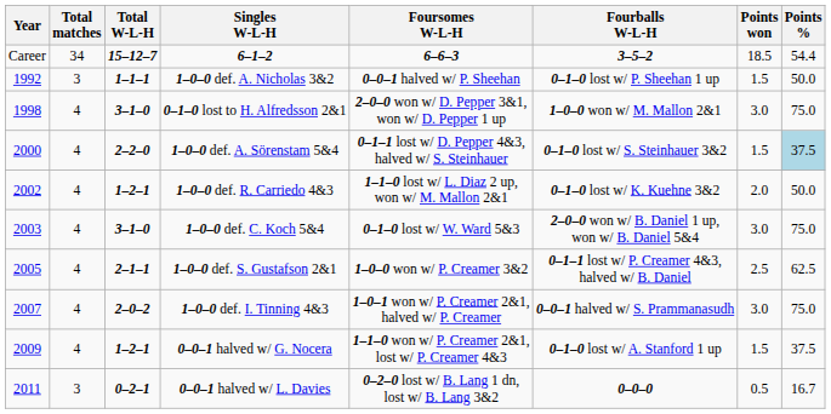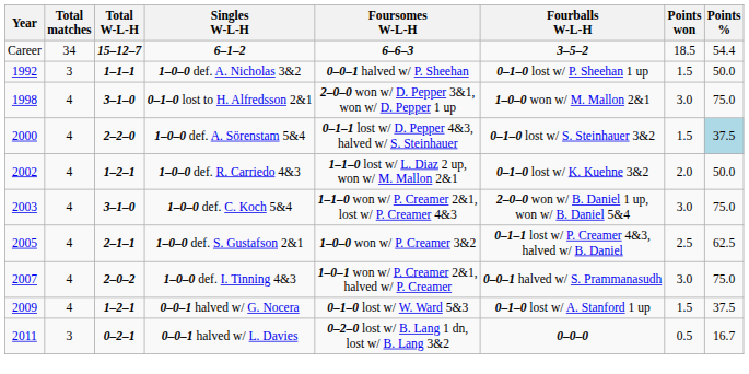 <table class="wikitable" style="text-align:center; font-size: 95%;">
 <tr>
 <th>Year</th>
 <th>Total<br>matches</th>
 <th>Total<br>W-L-H</th>
 <th>Singles<br>W-L-H</th>
 <th>Foursomes<br>W-L-H</th>
 <th>Fourballs<br>W-L-H</th>
 <th>Points<br>won</th>
 <th>Points<br>%</th>
 </tr>
 <tr>
 <td>Career</td>
 <td>34</td>
 <td><strong><em>15–12–7</em></strong></td>
 <td><strong><em>6–1–2</em></strong></td>
 <td><strong><em>6–6–3</em></strong></td>
 <td><strong><em>3–5–2</em></strong></td>
 <td>18.5</td>
 <td>54.4</td>
 </tr>
 <tr>
 <td><a href='#'>1992</a></td>
 <td>3</td>
 <td><strong><em>1–1–1</em></strong></td>
 <td><strong><em>1–0–0</em></strong> def. <a href='#'>A. Nicholas</a> 3&2</td>
 <td><strong><em>0–0–1</em></strong> halved w/ <a href='#'>P. Sheehan</a></td>
 <td><strong><em>0–1–0</em></strong> lost w/ <a href='#'>P. Sheehan</a> 1 up</td>
 <td>1.5</td>
 <td>50.0</td>
 </tr>
 <tr>
 <td><a href='#'>1998</a></td>
 <td>4</td>
 <td><strong><em>3–1–0</em></strong></td>
 <td><strong><em>0–1–0</em></strong> lost to <a href='#'>H. Alfredsson</a> 2&1</td>
 <td><strong><em>2–0–0</em></strong> won w/ <a href='#'>D. Pepper</a> 3&1,<br>won w/ <a href='#'>D. Pepper</a> 1 up</td>
 <td><strong><em>1–0–0</em></strong> won w/ <a href='#'>M. Mallon</a> 2&1</td>
 <td>3.0</td>
 <td>75.0</td>
 </tr>
 <tr>
 <td><a href='#'>2000</a></td>
 <td>4</td>
 <td><strong><em>2–2–0</em></strong></td>
 <td><strong><em>1–0–0</em></strong> def. <a href='#'>A. Sörenstam</a> 5&4</td>
 <td><strong><em>0–1–1</em></strong> lost w/ <a href='#'>D. Pepper</a> 4&3,<br>halved w/ <a href='#'>S. Steinhauer</a></td>
 <td><strong><em>0–1–0</em></strong> lost w/ <a href='#'>S. Steinhauer</a> 3&2</td>
 <td>1.5</td>
 <td style="background: lightblue;">37.5</td>
 </tr>
 <tr>
 <td><a href='#'>2002</a></td>
 <td>4</td>
 <td><strong><em>1–2–1</em></strong></td>
 <td><strong><em>1–0–0</em></strong> def. <a href='#'>R. Carriedo</a> 4&3</td>
 <td><strong><em>1–1–0</em></strong> lost w/ <a href='#'>L. Diaz</a> 2 up,<br>won w/ <a href='#'>M. Mallon</a> 2&1</td>
 <td><strong><em>0–1–0</em></strong> lost w/ <a href='#'>K. Kuehne</a> 3&2</td>
 <td>2.0</td>
 <td>50.0</td>
 </tr>
 <tr>
 <td><a href='#'>2003</a></td>
 <td>4</td>
 <td><strong><em>3–1–0</em></strong></td>
 <td><strong><em>1–0–0</em></strong> def. <a href='#'>C. Koch</a> 5&4</td>
-<td><strong><em>0–1–0</em></strong> lost w/ <a href='#'>W. Ward</a> 5&3</td>
+<td><strong><em>1–1–0</em></strong> won w/ <a href='#'>P. Creamer</a> 2&1,<br>lost w/ <a href='#'>P. Creamer</a> 4&3</td>
 <td><strong><em>2–0–0</em></strong> won w/ <a href='#'>B. Daniel</a> 1 up,<br>won w/ <a href='#'>B. Daniel</a> 5&4</td>
 <td>3.0</td>
 <td>75.0</td>
 </tr>
 <tr>
 <td><a href='#'>2005</a></td>
 <td>4</td>
 <td><strong><em>2–1–1</em></strong></td>
 <td><strong><em>1–0–0</em></strong> def. <a href='#'>S. Gustafson</a> 2&1</td>
 <td><strong><em>1–0–0</em></strong> won w/ <a href='#'>P. Creamer</a> 3&2</td>
 <td><strong><em>0–1–1</em></strong> lost w/ <a href='#'>P. Creamer</a> 4&3,<br>halved w/ <a href='#'>B. Daniel</a></td>
 <td>2.5</td>
 <td>62.5</td>
 </tr>
 <tr>
 <td><a href='#'>2007</a></td>
 <td>4</td>
 <td><strong><em>2–0–2</em></strong></td>
 <td><strong><em>1–0–0</em></strong> def. <a href='#'>I. Tinning</a> 4&3</td>
 <td><strong><em>1–0–1</em></strong> won w/ <a href='#'>P. Creamer</a> 2&1,<br>halved w/ <a href='#'>P. Creamer</a></td>
 <td><strong><em>0–0–1</em></strong> halved w/ <a href='#'>S. Prammanasudh</a></td>
 <td>3.0</td>
 <td>75.0</td>
 </tr>
 <tr>
 <td><a href='#'>2009</a></td>
 <td>4</td>
 <td><strong><em>1–2–1</em></strong></td>
 <td><strong><em>0–0–1</em></strong> halved w/ <a href='#'>G. Nocera</a></td>
-<td><strong><em>1–1–0</em></strong> won w/ <a href='#'>P. Creamer</a> 2&1,<br>lost w/ <a href='#'>P. Creamer</a> 4&3</td>
+<td><strong><em>0–1–0</em></strong> lost w/ <a href='#'>W. Ward</a> 5&3</td>
 <td><strong><em>0–1–0</em></strong> lost w/ <a href='#'>A. Stanford</a> 1 up</td>
 <td>1.5</td>
 <td>37.5</td>
 </tr>
 <tr>
 <td><a href='#'>2011</a></td>
 <td>3</td>
 <td><strong><em>0–2–1</em></strong></td>
 <td><strong><em>0–0–1</em></strong> halved w/ <a href='#'>L. Davies</a></td>
 <td><strong><em>0–2–0</em></strong> lost w/ <a href='#'>B. Lang</a> 1 dn,<br>lost w/ <a href='#'>B. Lang</a> 3&2</td>
 <td><strong><em>0–0–0</em></strong></td>
 <td>0.5</td>
 <td>16.7</td>
 </tr>
 </table>
